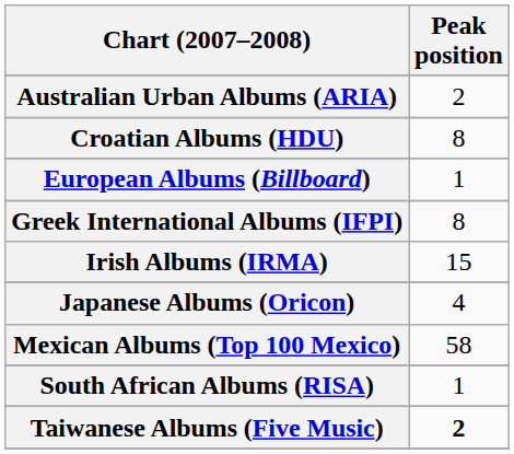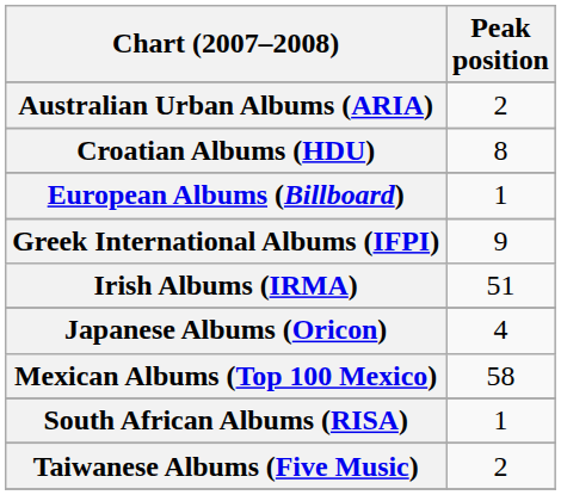 <table class="wikitable sortable plainrowheaders" style="text-align:center">
 <tr>
 <th scope="col">Chart (2007–2008)</th>
 <th scope="col">Peak<br>position</th>
 </tr>
 <tr>
 </tr>
 <tr>
 <th scope="row">Australian Urban Albums (<a href='#'>ARIA</a>)</th>
 <td>2</td>
 </tr>
 <tr>
 </tr>
 <tr>
 </tr>
 <tr>
 </tr>
 <tr>
 </tr>
 <tr>
 <th scope="row">Croatian Albums (<a href='#'>HDU</a>)</th>
 <td>8</td>
 </tr>
 <tr>
 </tr>
 <tr>
 </tr>
 <tr>
 </tr>
 <tr>
 <th scope="row"><a href='#'>European Albums</a> (<em><a href='#'>Billboard</a></em>)</th>
 <td>1</td>
 </tr>
 <tr>
 </tr>
 <tr>
 </tr>
 <tr>
 </tr>
 <tr>
 <th scope="row">Greek International Albums (<a href='#'>IFPI</a>)</th>
-<td>8</td>
+<td>9</td>
 </tr>
 <tr>
 <th scope="row">Irish Albums (<a href='#'>IRMA</a>)</th>
-<td style="text-align:center">15</td>
+<td style="text-align:center">51</td>
 </tr>
 <tr>
 </tr>
 <tr>
 <th scope="row">Japanese Albums (<a href='#'>Oricon</a>)</th>
 <td>4</td>
 </tr>
 <tr>
 <th scope="row">Mexican Albums (<a href='#'>Top 100 Mexico</a>)</th>
 <td>58</td>
 </tr>
 <tr>
 </tr>
 <tr>
 </tr>
 <tr>
 </tr>
 <tr>
 </tr>
 <tr>
 </tr>
 <tr>
 <th scope="row">South African Albums (<a href='#'>RISA</a>)</th>
 <td style="text-align:center;">1</td>
 </tr>
 <tr>
 </tr>
 <tr>
 </tr>
 <tr>
 </tr>
 <tr>
 <th scope="row">Taiwanese Albums (<a href='#'>Five Music</a>)</th>
-<td><strong>2</strong></td>
+<td>2</td>
 </tr>
 <tr>
 </tr>
 <tr>
 </tr>
 <tr>
 </tr>
 <tr>
 </tr>
 </table>
